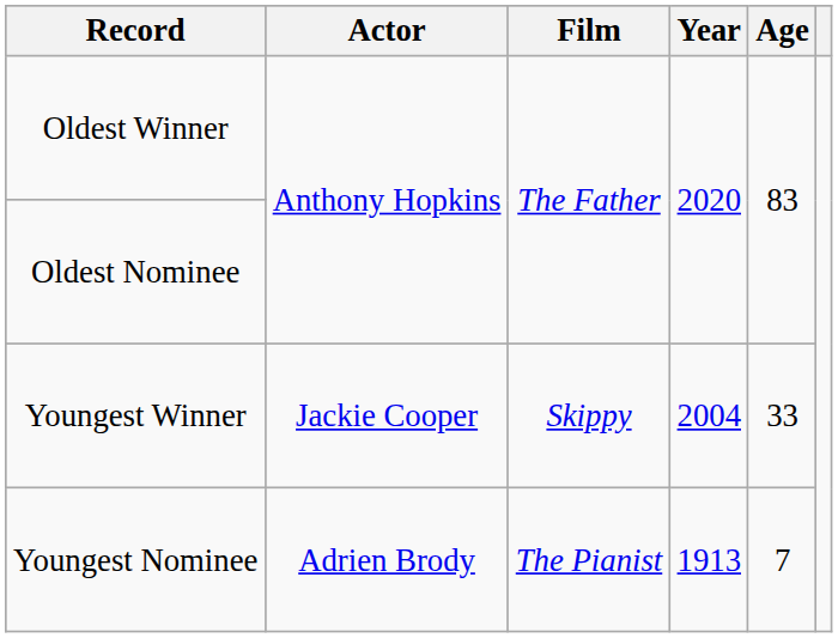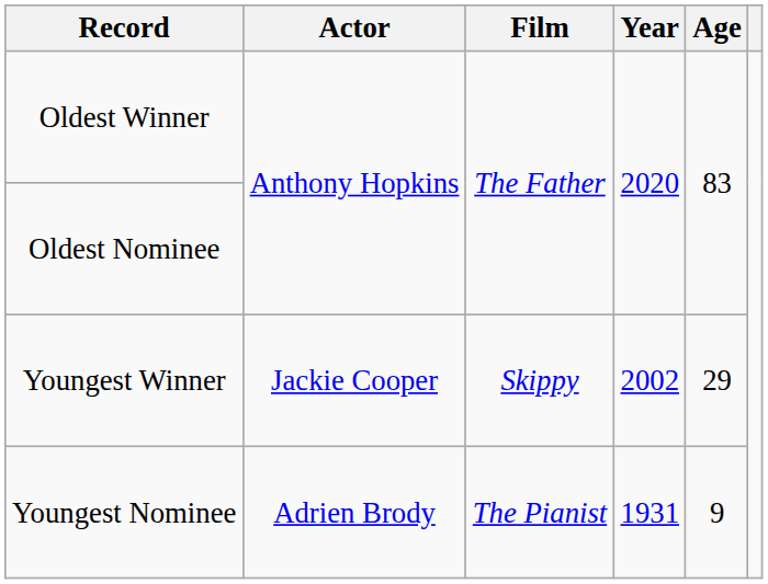 <table class="wikitable sortable plainrowheaders" style="text-align:center;">
 <tr>
 <th scope="col">Record</th>
 <th scope="col">Actor</th>
 <th scope="col">Film</th>
 <th scope="col">Year</th>
 <th scope="col">Age</th>
 <th scope="col" class="unsortable"></th>
 </tr>
 <tr style="height:4.5em;">
 <td>Oldest Winner</td>
 <td rowspan="2"><a href='#'>Anthony Hopkins</a></td>
 <td rowspan="2"><em><a href='#'>The Father</a></em></td>
 <td rowspan="2"><a href='#'>2020</a></td>
 <td rowspan="2">83</td>
 <td rowspan="4"></td>
 </tr>
 <tr style="height:4.5em;">
 <td>Oldest Nominee</td>
 </tr>
 <tr style="height:4.5em;">
 <td>Youngest Winner</td>
 <td><a href='#'>Jackie Cooper</a></td>
 <td><em><a href='#'>Skippy</a></em></td>
-<td><a href='#'>2004</a></td>
-<td>33</td>
+<td><a href='#'>2002</a></td>
+<td>29</td>
 </tr>
 <tr style="height:4.5em;">
 <td>Youngest Nominee</td>
 <td><a href='#'>Adrien Brody</a></td>
 <td><em><a href='#'>The Pianist</a></em></td>
-<td><a href='#'>1913</a></td>
-<td>7</td>
+<td><a href='#'>1931</a></td>
+<td>9</td>
 </tr>
 </table>
